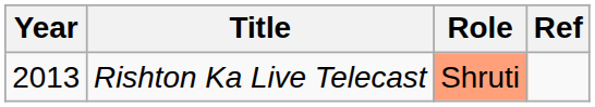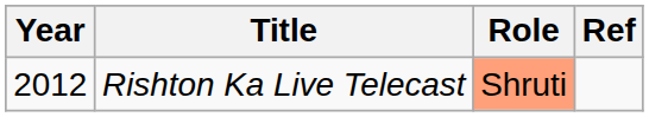 <table class="wikitable">
 <tr>
 <th>Year</th>
 <th>Title</th>
 <th>Role</th>
 <th>Ref</th>
 </tr>
 <tr>
-<td>2013</td>
+<td>2012</td>
 <td><em>Rishton Ka Live Telecast</em></td>
 <td style="background: lightsalmon;">Shruti</td>
 <td></td>
 </tr>
 </table>
